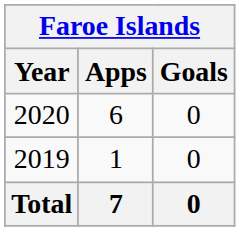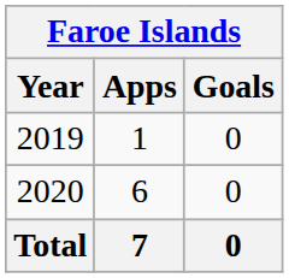 <table class="wikitable" style="text-align:center">
 <tr>
 <th colspan=3><a href='#'>Faroe Islands</a></th>
 </tr>
 <tr>
 <th>Year</th>
 <th>Apps</th>
 <th>Goals</th>
 </tr>
 <tr>
-<td>2020</td>
-<td>6</td>
+<td>2019</td>
+<td>1</td>
 <td>0</td>
 </tr>
 <tr>
-<td>2019</td>
-<td>1</td>
+<td>2020</td>
+<td>6</td>
 <td>0</td>
 </tr>
 <tr>
 <th>Total</th>
 <th>7</th>
 <th>0</th>
 </tr>
 </table>
